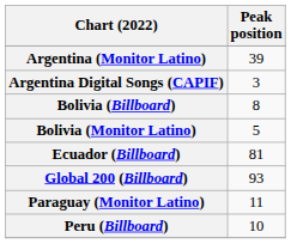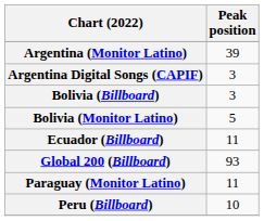 <table class="wikitable sortable plainrowheaders" style="text-align:center">
 <tr>
 <th scope="col">Chart (2022)</th>
 <th scope="col">Peak<br>position</th>
 </tr>
 <tr>
 </tr>
 <tr>
 <th scope="row">Argentina (<a href='#'>Monitor Latino</a>)</th>
 <td>39</td>
 </tr>
 <tr>
 <th scope="row">Argentina Digital Songs (<a href='#'>CAPIF</a>)</th>
 <td>3</td>
 </tr>
 <tr>
 <th scope="row">Bolivia (<em><a href='#'>Billboard</a></em>)</th>
-<td>8</td>
+<td>3</td>
 </tr>
 <tr>
 <th scope="row">Bolivia (<a href='#'>Monitor Latino</a>)</th>
 <td>5</td>
 </tr>
 <tr>
 <th scope="row">Ecuador (<em><a href='#'>Billboard</a></em>)</th>
-<td>81</td>
+<td>11</td>
 </tr>
 <tr>
 <th scope="row"><a href='#'>Global 200</a> (<em><a href='#'>Billboard</a></em>)</th>
 <td>93</td>
 </tr>
 <tr>
 <th scope="row">Paraguay (<a href='#'>Monitor Latino</a>)</th>
 <td>11</td>
 </tr>
 <tr>
 <th scope="row">Peru (<em><a href='#'>Billboard</a></em>)</th>
 <td>10</td>
 </tr>
 <tr>
 </tr>
 </table>
